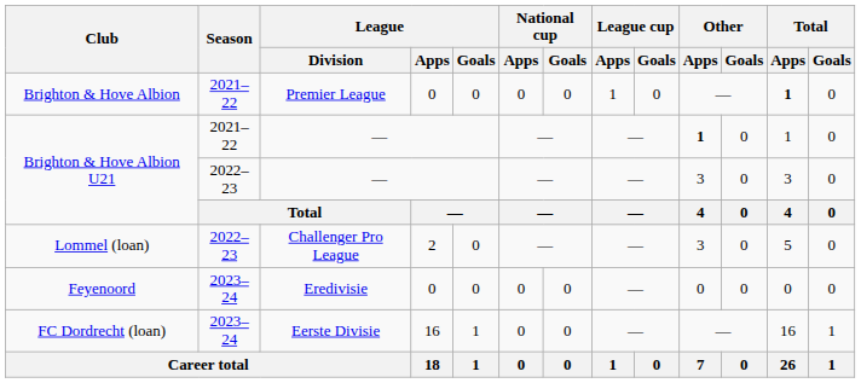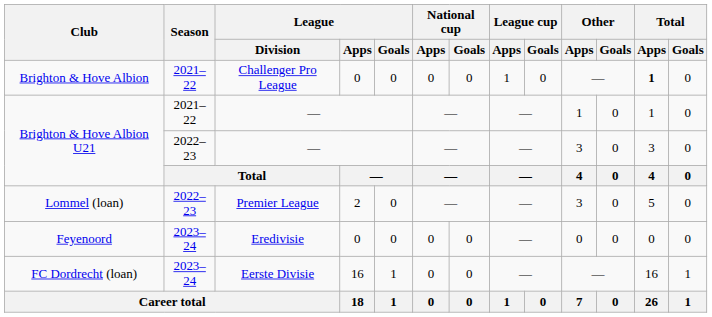 <table class="wikitable" style="text-align:center">
 <tr>
 <th rowspan="2">Club</th>
 <th rowspan="2">Season</th>
 <th colspan="3">League</th>
 <th colspan="2">National cup</th>
 <th colspan="2">League cup</th>
 <th colspan="2">Other</th>
 <th colspan="2">Total</th>
 </tr>
 <tr>
 <th>Division</th>
 <th>Apps</th>
 <th>Goals</th>
 <th>Apps</th>
 <th>Goals</th>
 <th>Apps</th>
 <th>Goals</th>
 <th>Apps</th>
 <th>Goals</th>
 <th>Apps</th>
 <th>Goals</th>
 </tr>
 <tr>
 <td><a href='#'>Brighton & Hove Albion</a></td>
 <td><a href='#'>2021–22</a></td>
-<td><a href='#'>Premier League</a></td>
+<td><a href='#'>Challenger Pro League</a></td>
 <td>0</td>
 <td>0</td>
 <td>0</td>
 <td>0</td>
 <td>1</td>
 <td>0</td>
 <td colspan="2">—</td>
 <td><strong>1</strong></td>
 <td>0</td>
 </tr>
 <tr>
 <td rowspan="3"><a href='#'>Brighton & Hove Albion U21</a></td>
 <td>2021–22</td>
 <td colspan="3">—</td>
 <td colspan="2">—</td>
 <td colspan="2">—</td>
-<td><strong>1</strong></td>
+<td>1</td>
 <td>0</td>
 <td>1</td>
 <td>0</td>
 </tr>
 <tr>
 <td>2022–23</td>
 <td colspan="3">—</td>
 <td colspan="2">—</td>
 <td colspan="2">—</td>
 <td>3</td>
 <td>0</td>
 <td>3</td>
 <td>0</td>
 </tr>
 <tr>
 <th colspan=2>Total</th>
 <th colspan=2>—</th>
 <th colspan=2>—</th>
 <th colspan=2>—</th>
 <th>4</th>
 <th>0</th>
 <th>4</th>
 <th>0</th>
 </tr>
 <tr>
 <td><a href='#'>Lommel</a> (loan)</td>
 <td><a href='#'>2022–23</a></td>
-<td><a href='#'>Challenger Pro League</a></td>
+<td><a href='#'>Premier League</a></td>
 <td>2</td>
 <td>0</td>
 <td colspan="2">—</td>
 <td colspan="2">—</td>
 <td>3</td>
 <td>0</td>
 <td>5</td>
 <td>0</td>
 </tr>
 <tr>
 <td><a href='#'>Feyenoord</a></td>
 <td><a href='#'>2023–24</a></td>
 <td><a href='#'>Eredivisie</a></td>
 <td>0</td>
 <td>0</td>
 <td>0</td>
 <td>0</td>
 <td colspan="2">—</td>
 <td>0</td>
 <td>0</td>
 <td>0</td>
 <td>0</td>
 </tr>
 <tr>
 <td><a href='#'>FC Dordrecht</a> (loan)</td>
 <td><a href='#'>2023–24</a></td>
 <td><a href='#'>Eerste Divisie</a></td>
 <td>16</td>
 <td>1</td>
 <td>0</td>
 <td>0</td>
 <td colspan="2">—</td>
 <td colspan="2">—</td>
 <td>16</td>
 <td>1</td>
 </tr>
 <tr>
 <th colspan="3">Career total</th>
 <th>18</th>
 <th>1</th>
 <th>0</th>
 <th>0</th>
 <th>1</th>
 <th>0</th>
 <th>7</th>
 <th>0</th>
 <th>26</th>
 <th>1</th>
 </tr>
 </table>
